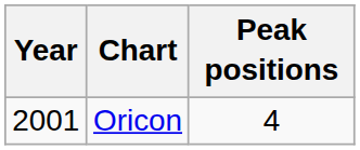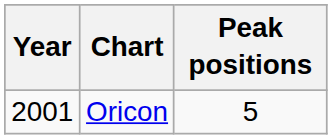 <table class="wikitable">
 <tr>
 <th>Year</th>
 <th>Chart</th>
 <th style="width:5em;line-height:1.3">Peak positions</th>
 </tr>
 <tr>
 <td>2001</td>
 <td><a href='#'>Oricon</a></td>
-<td align="center">4</td>
+<td align="center">5</td>
 </tr>
 </table>
